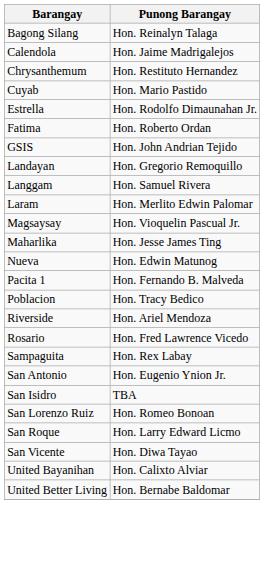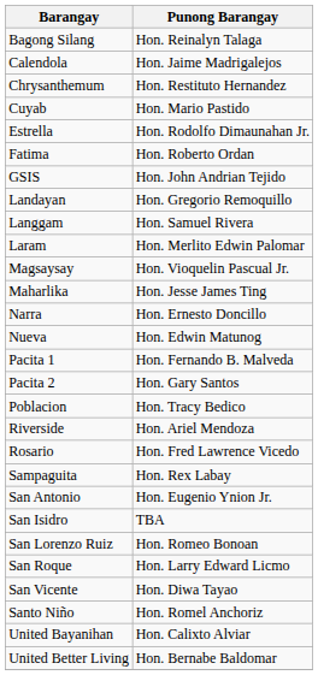 <table class="wikitable">
 <tr>
 <th>Barangay</th>
 <th>Punong Barangay</th>
 </tr>
 <tr>
 <td>Bagong Silang</td>
 <td>Hon. Reinalyn Talaga</td>
 </tr>
 <tr>
 <td>Calendola</td>
 <td>Hon. Jaime Madrigalejos</td>
 </tr>
 <tr>
 <td>Chrysanthemum</td>
 <td>Hon. Restituto Hernandez</td>
 </tr>
 <tr>
 <td>Cuyab</td>
 <td>Hon. Mario Pastido</td>
 </tr>
 <tr>
 <td>Estrella</td>
 <td>Hon. Rodolfo Dimaunahan Jr.</td>
 </tr>
 <tr>
 <td>Fatima</td>
 <td>Hon. Roberto Ordan</td>
 </tr>
 <tr>
 <td>GSIS</td>
 <td>Hon. John Andrian Tejido</td>
 </tr>
 <tr>
 <td>Landayan</td>
 <td>Hon. Gregorio Remoquillo</td>
 </tr>
 <tr>
 <td>Langgam</td>
 <td>Hon. Samuel Rivera</td>
 </tr>
 <tr>
 <td>Laram</td>
 <td>Hon. Merlito Edwin Palomar</td>
 </tr>
 <tr>
 <td>Magsaysay</td>
 <td>Hon. Vioquelin Pascual Jr.</td>
 </tr>
 <tr>
 <td>Maharlika</td>
 <td>Hon. Jesse James Ting</td>
 </tr>
 <tr>
+<td>Narra</td>
+<td>Hon. Ernesto Doncillo</td>
+</tr>
+<tr>
 <td>Nueva</td>
 <td>Hon. Edwin Matunog</td>
 </tr>
 <tr>
 <td>Pacita 1</td>
 <td>Hon. Fernando B. Malveda</td>
+</tr>
+<tr>
+<td>Pacita 2</td>
+<td>Hon. Gary Santos</td>
 </tr>
 <tr>
 <td>Poblacion</td>
 <td>Hon. Tracy Bedico</td>
 </tr>
 <tr>
 <td>Riverside</td>
 <td>Hon. Ariel Mendoza</td>
 </tr>
 <tr>
 <td>Rosario</td>
 <td>Hon. Fred Lawrence Vicedo</td>
 </tr>
 <tr>
 <td>Sampaguita</td>
 <td>Hon. Rex Labay</td>
 </tr>
 <tr>
 <td>San Antonio</td>
 <td>Hon. Eugenio Ynion Jr.</td>
 </tr>
 <tr>
 <td>San Isidro</td>
 <td>TBA</td>
 </tr>
 <tr>
 <td>San Lorenzo Ruiz</td>
 <td>Hon. Romeo Bonoan</td>
 </tr>
 <tr>
 <td>San Roque</td>
 <td>Hon. Larry Edward Licmo</td>
 </tr>
 <tr>
 <td>San Vicente</td>
 <td>Hon. Diwa Tayao</td>
 </tr>
 <tr>
+<td>Santo Niño</td>
+<td>Hon. Romel Anchoriz</td>
+</tr>
+<tr>
 <td>United Bayanihan</td>
 <td>Hon. Calixto Alviar</td>
 </tr>
 <tr>
 <td>United Better Living</td>
 <td>Hon. Bernabe Baldomar</td>
 </tr>
 <tr>
 </tr>
 </table>
